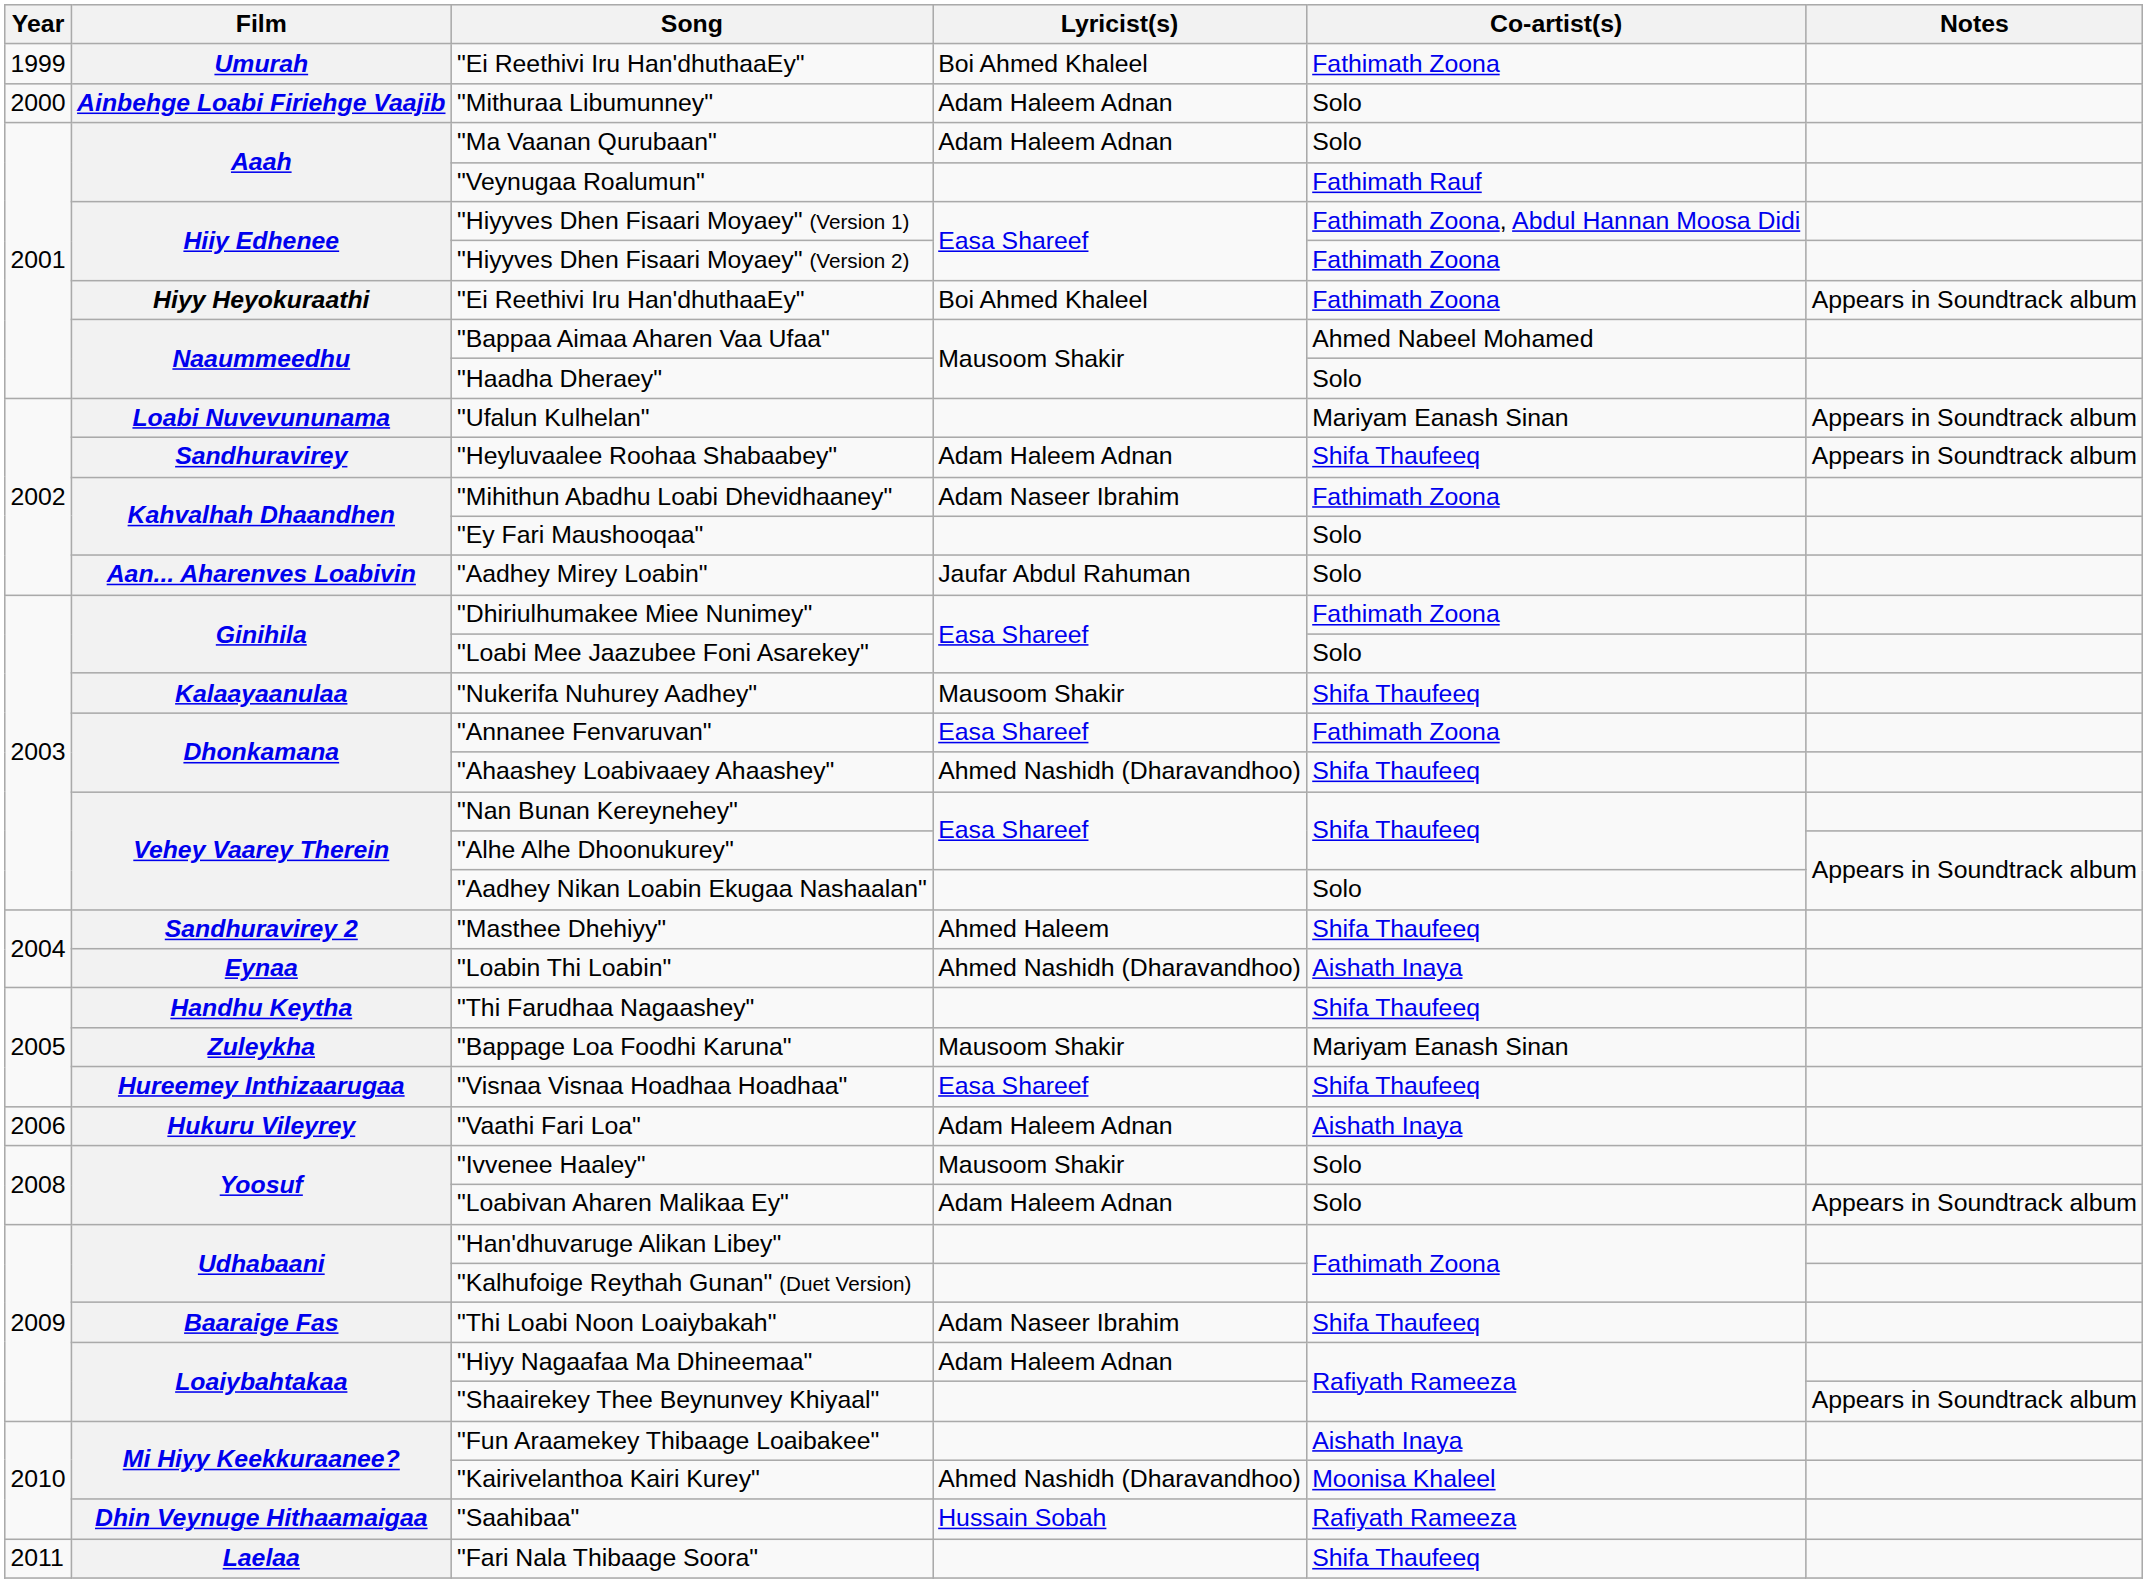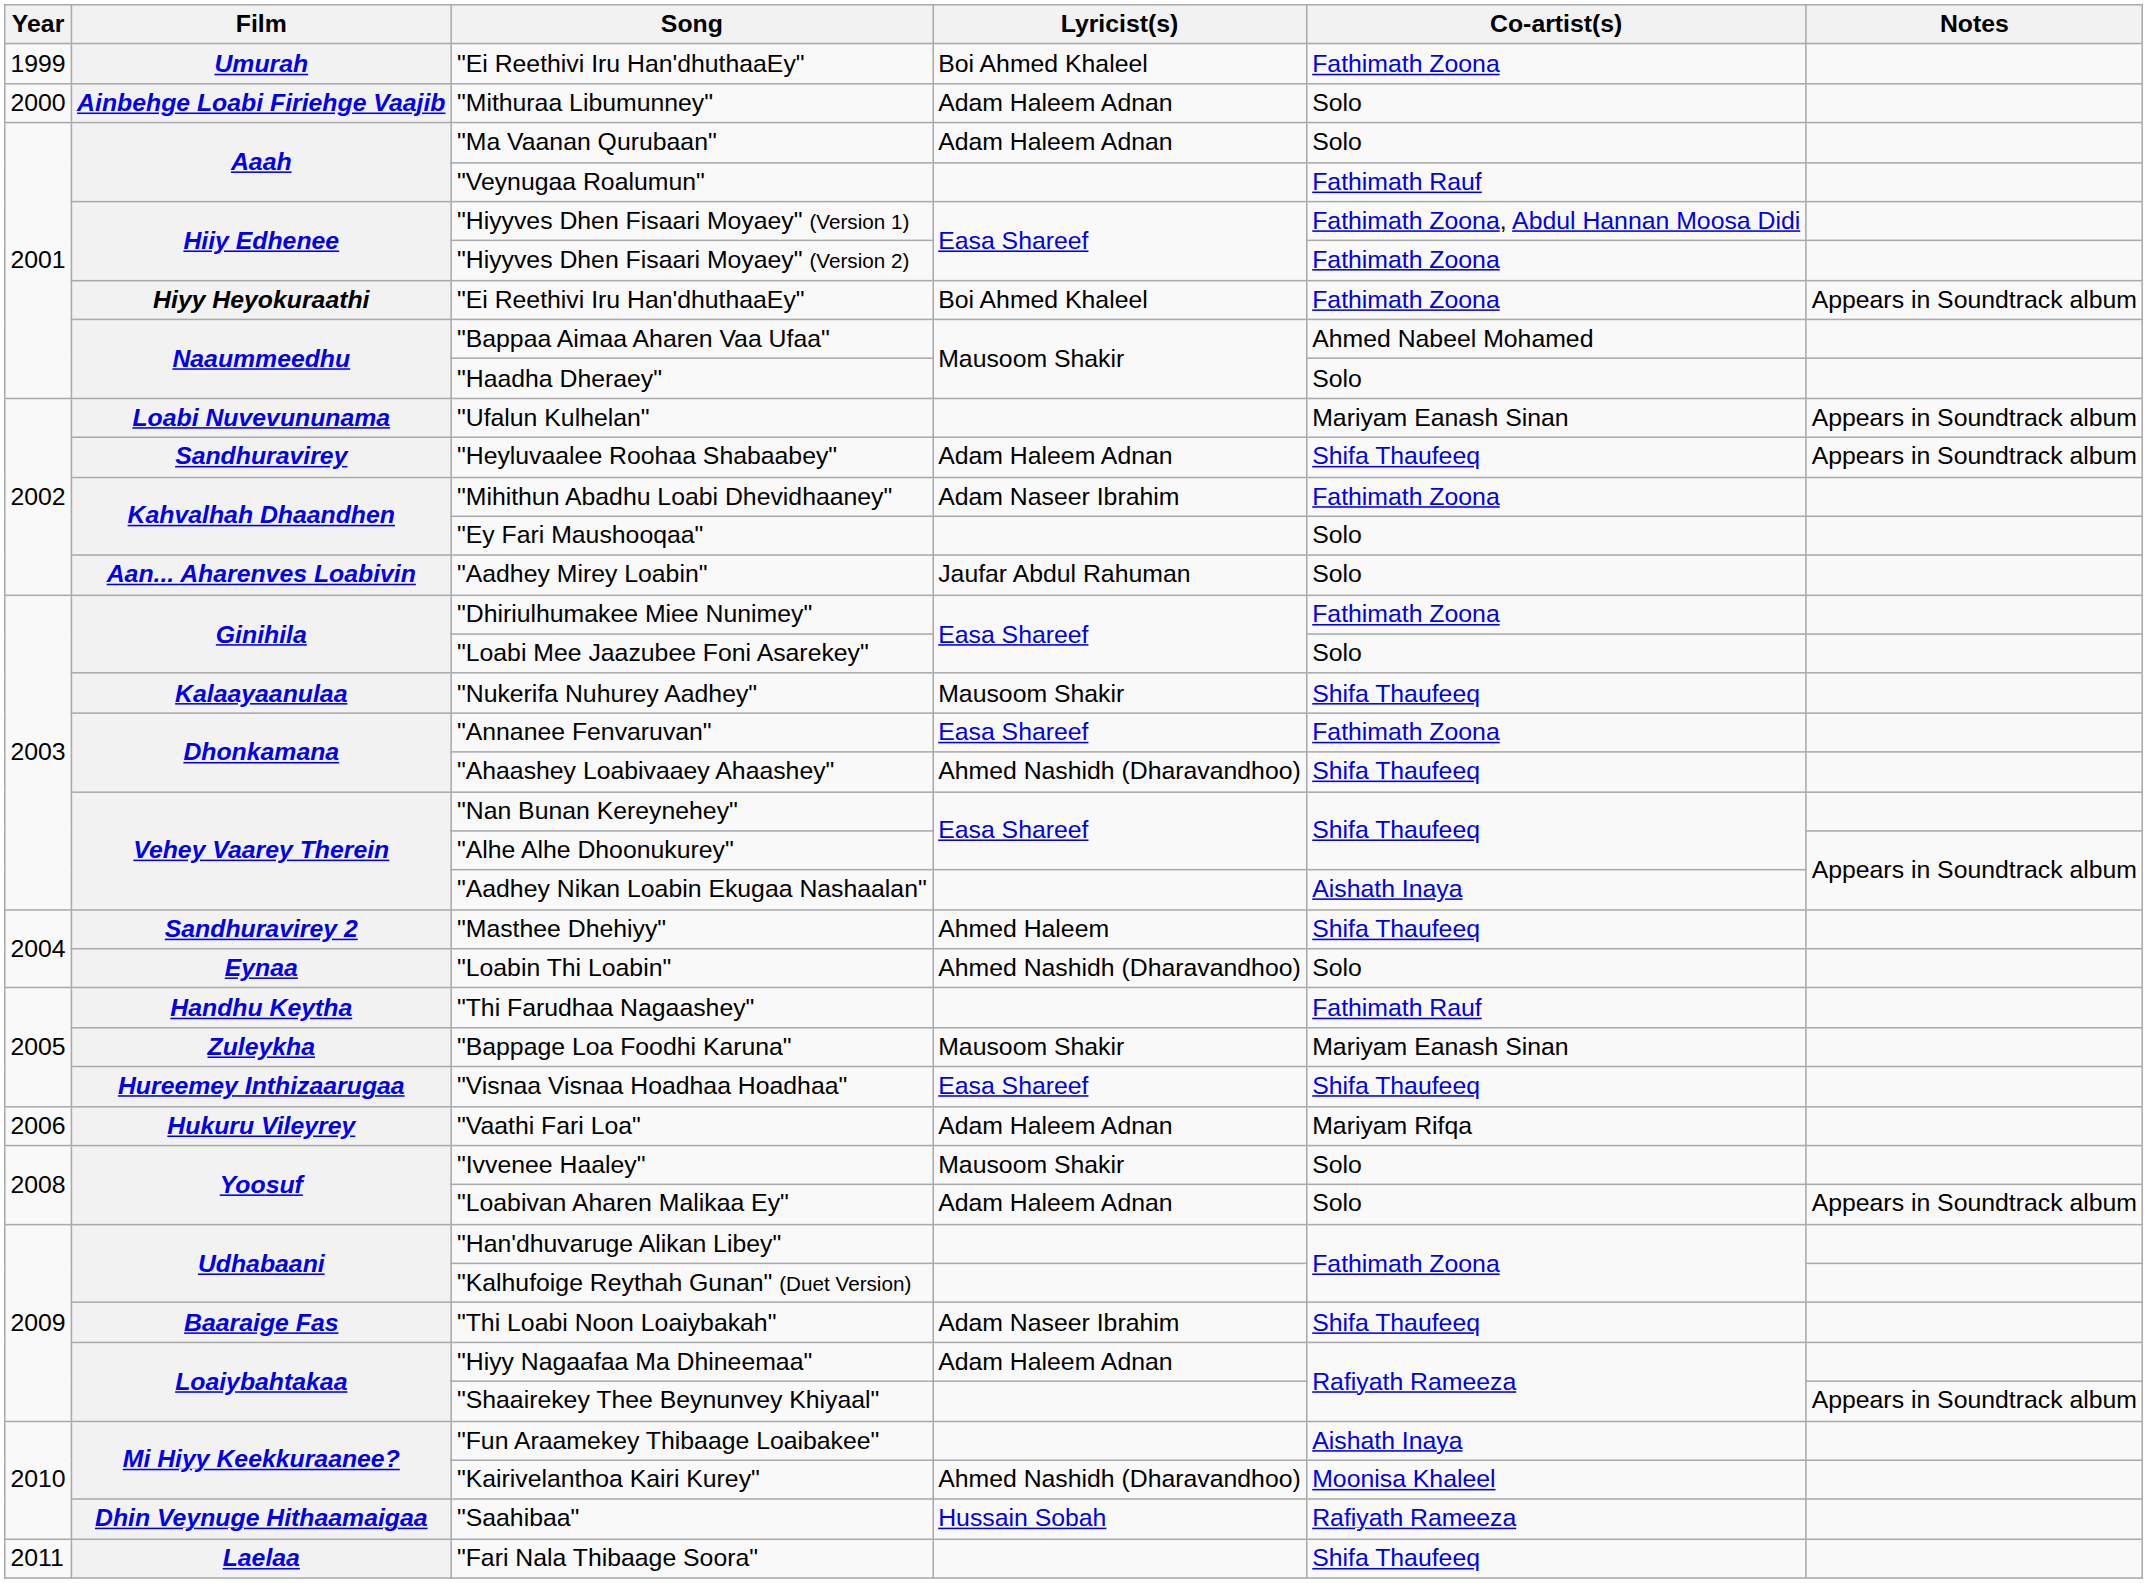 <table class="wikitable plainrowheaders">
 <tr>
 <th scope="col">Year</th>
 <th scope="col">Film</th>
 <th scope="col">Song</th>
 <th scope="col">Lyricist(s)</th>
 <th scope="col">Co-artist(s)</th>
 <th>Notes</th>
 </tr>
 <tr>
 <td>1999</td>
 <th scope="row"><em><a href='#'>Umurah</a></em></th>
 <td>"Ei Reethivi Iru Han'dhuthaaEy"</td>
 <td>Boi Ahmed Khaleel</td>
 <td><a href='#'>Fathimath Zoona</a></td>
 <td></td>
 </tr>
 <tr>
 <td>2000</td>
 <th scope="row"><em><a href='#'>Ainbehge Loabi Firiehge Vaajib</a></em></th>
 <td>"Mithuraa Libumunney"</td>
 <td>Adam Haleem Adnan</td>
 <td>Solo</td>
 <td></td>
 </tr>
 <tr>
 <td rowspan="7">2001</td>
 <th rowspan="2" scope="row"><a href='#'><em>Aaah</em></a></th>
 <td>"Ma Vaanan Qurubaan"</td>
 <td>Adam Haleem Adnan</td>
 <td>Solo</td>
 <td></td>
 </tr>
 <tr>
 <td>"Veynugaa Roalumun"</td>
 <td></td>
 <td><a href='#'>Fathimath Rauf</a></td>
 <td></td>
 </tr>
 <tr>
 <th rowspan="2" scope="row"><em><a href='#'>Hiiy Edhenee</a></em></th>
 <td>"Hiyyves Dhen Fisaari Moyaey" <small>(Version 1)</small></td>
 <td rowspan="2"><a href='#'>Easa Shareef</a></td>
 <td><a href='#'>Fathimath Zoona</a>, <a href='#'>Abdul Hannan Moosa Didi</a></td>
 <td></td>
 </tr>
 <tr>
 <td>"Hiyyves Dhen Fisaari Moyaey" <small>(Version 2)</small></td>
 <td><a href='#'>Fathimath Zoona</a></td>
 <td></td>
 </tr>
 <tr>
 <th scope="row"><em>Hiyy Heyokuraathi</em></th>
 <td>"Ei Reethivi Iru Han'dhuthaaEy"</td>
 <td>Boi Ahmed Khaleel</td>
 <td><a href='#'>Fathimath Zoona</a></td>
 <td>Appears in Soundtrack album</td>
 </tr>
 <tr>
 <th rowspan="2" scope="row"><em><a href='#'>Naaummeedhu</a></em></th>
 <td>"Bappaa Aimaa Aharen Vaa Ufaa"</td>
 <td rowspan="2">Mausoom Shakir</td>
 <td>Ahmed Nabeel Mohamed</td>
 <td></td>
 </tr>
 <tr>
 <td>"Haadha Dheraey"</td>
 <td>Solo</td>
 <td></td>
 </tr>
 <tr>
 <td rowspan="5">2002</td>
 <th scope="row"><em><a href='#'>Loabi Nuvevununama</a></em></th>
 <td>"Ufalun Kulhelan"</td>
 <td></td>
 <td>Mariyam Eanash Sinan</td>
 <td>Appears in Soundtrack album</td>
 </tr>
 <tr>
 <th scope="row"><em><a href='#'>Sandhuravirey</a></em></th>
 <td>"Heyluvaalee Roohaa Shabaabey"</td>
 <td>Adam Haleem Adnan</td>
 <td><a href='#'>Shifa Thaufeeq</a></td>
 <td>Appears in Soundtrack album</td>
 </tr>
 <tr>
 <th rowspan="2" scope="row"><em><a href='#'>Kahvalhah Dhaandhen</a></em></th>
 <td>"Mihithun Abadhu Loabi Dhevidhaaney"</td>
 <td>Adam Naseer Ibrahim</td>
 <td><a href='#'>Fathimath Zoona</a></td>
 <td></td>
 </tr>
 <tr>
 <td>"Ey Fari Maushooqaa"</td>
 <td></td>
 <td>Solo</td>
 <td></td>
 </tr>
 <tr>
 <th scope="row"><em><a href='#'>Aan... Aharenves Loabivin</a></em></th>
 <td>"Aadhey Mirey Loabin"</td>
 <td>Jaufar Abdul Rahuman</td>
 <td>Solo</td>
 <td></td>
 </tr>
 <tr>
 <td rowspan="8">2003</td>
 <th rowspan="2" scope="row"><em><a href='#'>Ginihila</a></em></th>
 <td>"Dhiriulhumakee Miee Nunimey"</td>
 <td rowspan="2"><a href='#'>Easa Shareef</a></td>
 <td><a href='#'>Fathimath Zoona</a></td>
 <td></td>
 </tr>
 <tr>
 <td>"Loabi Mee Jaazubee Foni Asarekey"</td>
 <td>Solo</td>
 <td></td>
 </tr>
 <tr>
 <th scope="row"><em><a href='#'>Kalaayaanulaa</a></em></th>
 <td>"Nukerifa Nuhurey Aadhey"</td>
 <td>Mausoom Shakir</td>
 <td><a href='#'>Shifa Thaufeeq</a></td>
 <td></td>
 </tr>
 <tr>
 <th rowspan="2" scope="row"><em><a href='#'>Dhonkamana</a></em></th>
 <td>"Annanee Fenvaruvan"</td>
 <td><a href='#'>Easa Shareef</a></td>
 <td><a href='#'>Fathimath Zoona</a></td>
 <td></td>
 </tr>
 <tr>
 <td>"Ahaashey Loabivaaey Ahaashey"</td>
 <td>Ahmed Nashidh (Dharavandhoo)</td>
 <td><a href='#'>Shifa Thaufeeq</a></td>
 <td></td>
 </tr>
 <tr>
 <th rowspan="3" scope="row"><em><a href='#'>Vehey Vaarey Therein</a></em></th>
 <td>"Nan Bunan Kereynehey" </td>
 <td rowspan="2"><a href='#'>Easa Shareef</a></td>
 <td rowspan="2"><a href='#'>Shifa Thaufeeq</a></td>
 <td></td>
 </tr>
 <tr>
 <td>"Alhe Alhe Dhoonukurey"</td>
 <td rowspan="2">Appears in Soundtrack album</td>
 </tr>
 <tr>
 <td>"Aadhey Nikan Loabin Ekugaa Nashaalan"</td>
 <td></td>
-<td>Solo</td>
+<td><a href='#'>Aishath Inaya</a></td>
 </tr>
 <tr>
 <td rowspan="2">2004</td>
 <th scope="row"><em><a href='#'>Sandhuravirey 2</a></em></th>
 <td>"Masthee Dhehiyy"</td>
 <td>Ahmed Haleem</td>
 <td><a href='#'>Shifa Thaufeeq</a></td>
 <td></td>
 </tr>
 <tr>
 <th scope="row"><em><a href='#'>Eynaa</a></em></th>
 <td>"Loabin Thi Loabin"</td>
 <td>Ahmed Nashidh (Dharavandhoo)</td>
-<td><a href='#'>Aishath Inaya</a></td>
+<td>Solo</td>
 <td></td>
 </tr>
 <tr>
 <td rowspan="3">2005</td>
 <th scope="row"><em><a href='#'>Handhu Keytha</a></em></th>
 <td>"Thi Farudhaa Nagaashey"</td>
 <td></td>
-<td><a href='#'>Shifa Thaufeeq</a></td>
+<td><a href='#'>Fathimath Rauf</a></td>
 <td></td>
 </tr>
 <tr>
 <th scope="row"><em><a href='#'>Zuleykha</a></em></th>
 <td>"Bappage Loa Foodhi Karuna"</td>
 <td>Mausoom Shakir</td>
 <td>Mariyam Eanash Sinan</td>
 <td></td>
 </tr>
 <tr>
 <th scope="row"><em><a href='#'>Hureemey Inthizaarugaa</a></em></th>
 <td>"Visnaa Visnaa Hoadhaa Hoadhaa"</td>
 <td><a href='#'>Easa Shareef</a></td>
 <td><a href='#'>Shifa Thaufeeq</a></td>
 <td></td>
 </tr>
 <tr>
 <td>2006</td>
 <th scope="row"><em><a href='#'>Hukuru Vileyrey</a></em></th>
 <td>"Vaathi Fari Loa"</td>
 <td>Adam Haleem Adnan</td>
-<td><a href='#'>Aishath Inaya</a></td>
+<td>Mariyam Rifqa</td>
 <td></td>
 </tr>
 <tr>
 <td rowspan="2">2008</td>
 <th rowspan="2" scope="row"><em><a href='#'>Yoosuf</a></em></th>
 <td>"Ivvenee Haaley"</td>
 <td>Mausoom Shakir</td>
 <td>Solo</td>
 <td></td>
 </tr>
 <tr>
 <td>"Loabivan Aharen Malikaa Ey"</td>
 <td>Adam Haleem Adnan</td>
 <td>Solo</td>
 <td>Appears in Soundtrack album</td>
 </tr>
 <tr>
 <td rowspan="5">2009</td>
 <th rowspan="2" scope="row"><em><a href='#'>Udhabaani</a></em></th>
 <td>"Han'dhuvaruge Alikan Libey"</td>
 <td></td>
 <td rowspan="2"><a href='#'>Fathimath Zoona</a></td>
 <td></td>
 </tr>
 <tr>
 <td>"Kalhufoige Reythah Gunan" <small>(Duet Version)</small></td>
 <td></td>
 <td></td>
 </tr>
 <tr>
 <th scope="row"><em><a href='#'>Baaraige Fas</a></em></th>
 <td>"Thi Loabi Noon Loaiybakah"</td>
 <td>Adam Naseer Ibrahim</td>
 <td><a href='#'>Shifa Thaufeeq</a></td>
 <td></td>
 </tr>
 <tr>
 <th rowspan="2" scope="row"><em><a href='#'>Loaiybahtakaa</a></em></th>
 <td>"Hiyy Nagaafaa Ma Dhineemaa"</td>
 <td>Adam Haleem Adnan</td>
 <td rowspan="2"><a href='#'>Rafiyath Rameeza</a></td>
 <td></td>
 </tr>
 <tr>
 <td>"Shaairekey Thee Beynunvey Khiyaal"</td>
 <td></td>
 <td>Appears in Soundtrack album</td>
 </tr>
 <tr>
 <td rowspan="3">2010</td>
 <th rowspan="2" scope="row"><em><a href='#'>Mi Hiyy Keekkuraanee?</a></em></th>
 <td>"Fun Araamekey Thibaage Loaibakee"</td>
 <td></td>
 <td><a href='#'>Aishath Inaya</a></td>
 <td></td>
 </tr>
 <tr>
 <td>"Kairivelanthoa Kairi Kurey"</td>
 <td>Ahmed Nashidh (Dharavandhoo)</td>
 <td><a href='#'>Moonisa Khaleel</a></td>
 <td></td>
 </tr>
 <tr>
 <th scope="row"><em><a href='#'>Dhin Veynuge Hithaamaigaa</a></em></th>
 <td>"Saahibaa"</td>
 <td><a href='#'>Hussain Sobah</a></td>
 <td><a href='#'>Rafiyath Rameeza</a></td>
 <td></td>
 </tr>
 <tr>
 <td>2011</td>
 <th scope="row"><em><a href='#'>Laelaa</a></em></th>
 <td>"Fari Nala Thibaage Soora"</td>
 <td></td>
 <td><a href='#'>Shifa Thaufeeq</a></td>
 <td></td>
 </tr>
 </table>
